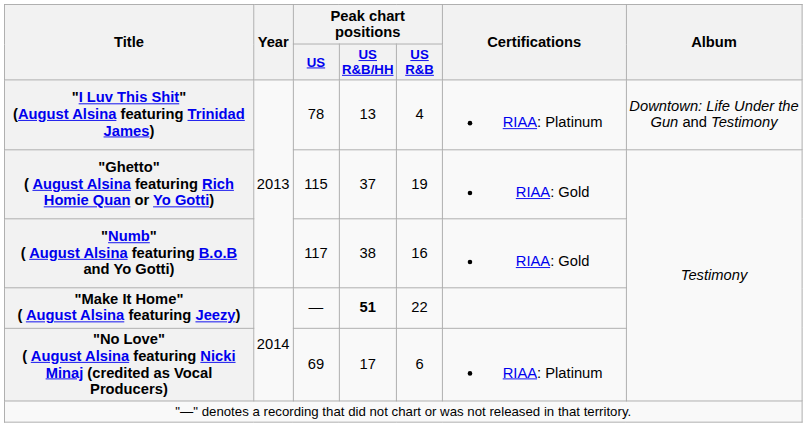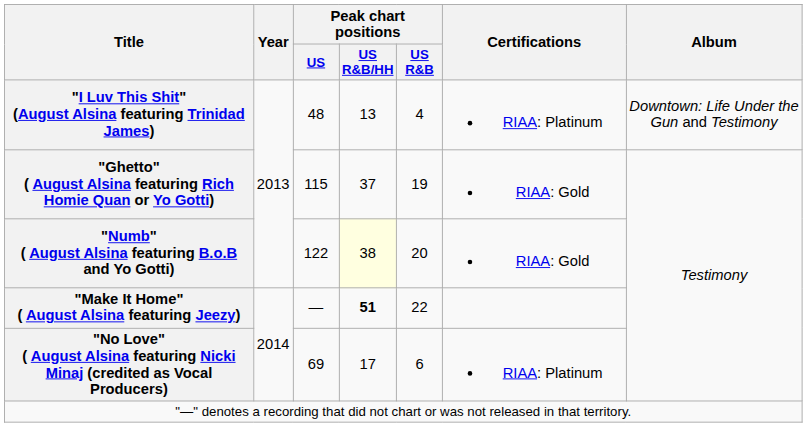 <table class="wikitable plainrowheaders" style="text-align:center;">
 <tr>
 <th scope="col" rowspan="2">Title</th>
 <th scope="col" rowspan="2">Year</th>
 <th scope="col" colspan="3">Peak chart positions</th>
 <th scope="col" rowspan="2" style="width:12em;">Certifications</th>
 <th scope="col" rowspan="2">Album</th>
 </tr>
 <tr>
 <th scope="col" style="width:3em;font-size:90%;"><a href='#'>US</a></th>
 <th scope="col" style="width:3em;font-size:90%;"><a href='#'>US R&B/HH</a><br></th>
 <th scope="col" style="width:3em;font-size:90%;"><a href='#'>US R&B</a></th>
 </tr>
 <tr>
 <th scope="row">"<a href='#'>I Luv This Shit</a>" <br><span>(<a href='#'>August Alsina</a> featuring <a href='#'>Trinidad James</a>)</span></th>
 <td rowspan="3">2013</td>
-<td>78</td>
+<td>48</td>
 <td>13</td>
 <td>4</td>
 <td><br><ul><li><a href='#'>RIAA</a>: Platinum</li></ul></td>
 <td rowspan="1"><em>Downtown: Life Under the Gun</em> and <em>Testimony</em></td>
 </tr>
 <tr>
 <th scope="row">"Ghetto" <br><span>( <a href='#'>August Alsina</a> featuring <a href='#'>Rich Homie Quan</a> or <a href='#'>Yo Gotti</a>)</span></th>
 <td>115</td>
 <td>37</td>
 <td>19</td>
 <td><br><ul><li><a href='#'>RIAA</a>: Gold</li></ul></td>
 <td rowspan="4"><em>Testimony</em></td>
 </tr>
 <tr>
 <th scope="row">"<a href='#'>Numb</a>" <br><span>( <a href='#'>August Alsina</a> featuring <a href='#'>B.o.B</a> and Yo Gotti)</span></th>
-<td>117</td>
-<td>38</td>
-<td>16</td>
+<td>122</td>
+<td style="background: lightyellow;">38</td>
+<td>20</td>
 <td><br><ul><li><a href='#'>RIAA</a>: Gold</li></ul></td>
 </tr>
 <tr>
 <th scope="row">"Make It Home" <br><span>( <a href='#'>August Alsina</a> featuring <a href='#'>Jeezy</a>)</span></th>
 <td rowspan="2">2014</td>
 <td>—</td>
 <td><strong>51</strong></td>
 <td>22</td>
 <td></td>
 </tr>
 <tr>
 <th scope="row">"No Love" <br><span>( <a href='#'>August Alsina</a> featuring <a href='#'>Nicki Minaj</a> (credited as Vocal Producers) </span></th>
 <td>69</td>
 <td>17</td>
 <td>6</td>
 <td><br><ul><li><a href='#'>RIAA</a>: Platinum</li></ul></td>
 </tr>
 <tr>
 <td colspan="13" style="font-size:90%">"—" denotes a recording that did not chart or was not released in that territory.</td>
 </tr>
 </table>
